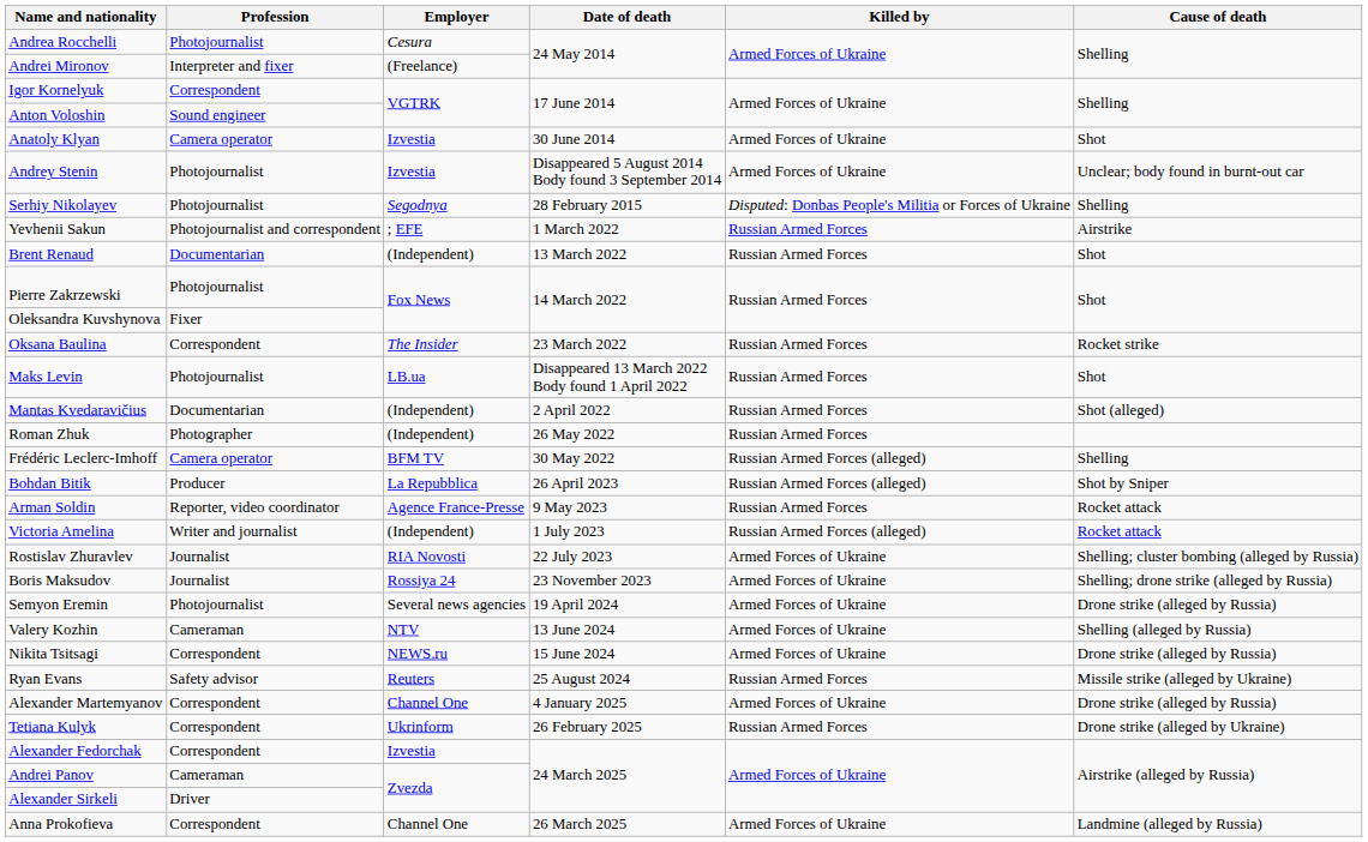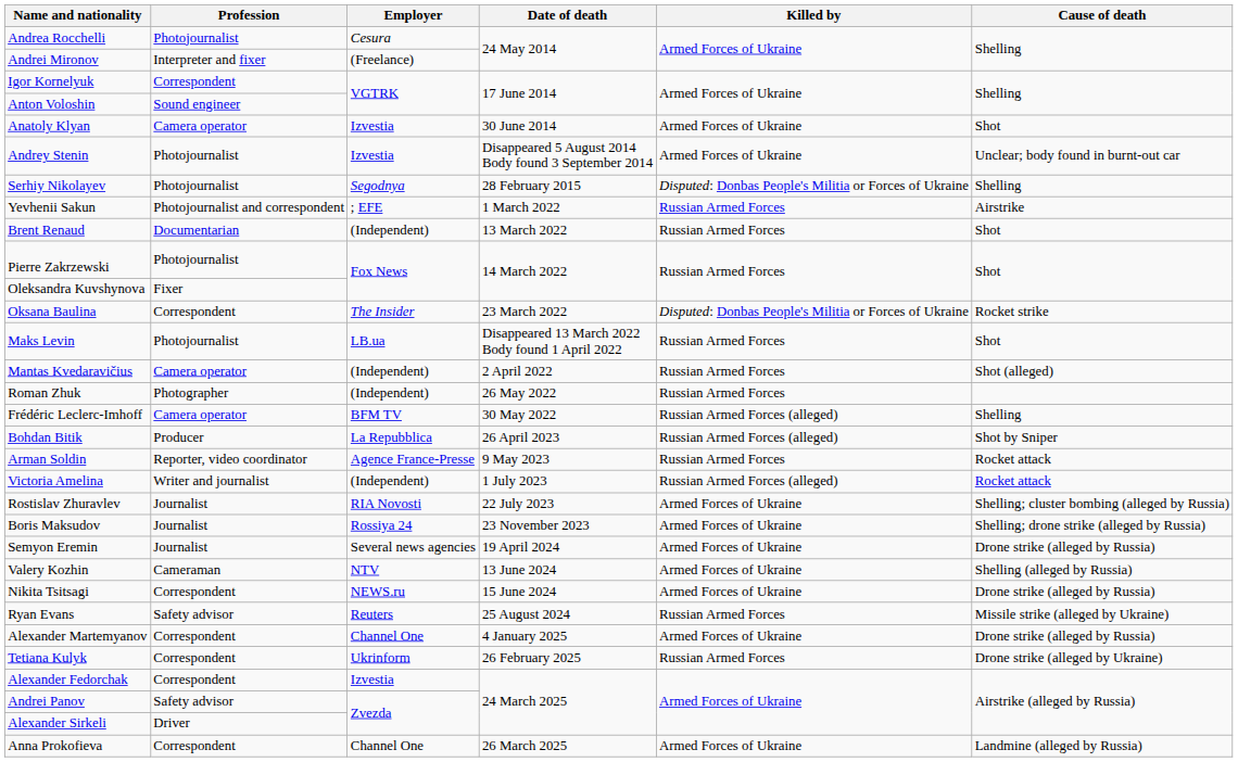 <table class="wikitable" style="margin-left: auto; margin-right: auto; border: none;">
 <tr>
 <th>Name and nationality</th>
 <th>Profession</th>
 <th>Employer</th>
 <th>Date of death</th>
 <th>Killed by</th>
 <th>Cause of death</th>
 </tr>
 <tr>
 <td> <a href='#'>Andrea Rocchelli</a></td>
 <td><a href='#'>Photojournalist</a></td>
 <td><em>Cesura</em></td>
 <td rowspan=2>24 May 2014</td>
 <td rowspan=2> <a href='#'>Armed Forces of Ukraine</a></td>
 <td rowspan=2>Shelling</td>
 </tr>
 <tr>
 <td> <a href='#'>Andrei Mironov</a></td>
 <td>Interpreter and <a href='#'>fixer</a></td>
 <td>(Freelance)</td>
 </tr>
 <tr>
 <td> <a href='#'>Igor Kornelyuk</a></td>
 <td><a href='#'>Correspondent</a></td>
 <td rowspan=2><a href='#'>VGTRK</a></td>
 <td rowspan=2>17 June 2014</td>
 <td rowspan=2> Armed Forces of Ukraine</td>
 <td rowspan=2>Shelling</td>
 </tr>
 <tr>
 <td> <a href='#'>Anton Voloshin</a></td>
 <td><a href='#'>Sound engineer</a></td>
 </tr>
 <tr>
 <td> <a href='#'>Anatoly Klyan</a></td>
 <td><a href='#'>Camera operator</a></td>
 <td><a href='#'>Izvestia</a></td>
 <td>30 June 2014</td>
 <td> Armed Forces of Ukraine</td>
 <td>Shot</td>
 </tr>
 <tr>
 <td> <a href='#'>Andrey Stenin</a></td>
 <td>Photojournalist</td>
 <td><a href='#'>Izvestia</a></td>
 <td>Disappeared 5 August 2014<br>Body found 3 September 2014</td>
 <td> Armed Forces of Ukraine</td>
 <td>Unclear; body found in burnt-out car</td>
 </tr>
 <tr>
 <td> <a href='#'>Serhiy Nikolayev</a></td>
 <td>Photojournalist</td>
 <td><em><a href='#'>Segodnya</a></em></td>
 <td>28 February 2015</td>
 <td><em>Disputed</em>:  <a href='#'>Donbas People's Militia</a> or  Forces of Ukraine</td>
 <td>Shelling</td>
 </tr>
 <tr>
 <td> Yevhenii Sakun</td>
 <td>Photojournalist and correspondent</td>
 <td>; <a href='#'>EFE</a></td>
 <td>1 March 2022</td>
 <td> <a href='#'>Russian Armed Forces</a></td>
 <td>Airstrike</td>
 </tr>
 <tr>
 <td> <a href='#'>Brent Renaud</a></td>
 <td><a href='#'>Documentarian</a></td>
 <td>(Independent)</td>
 <td>13 March 2022</td>
 <td> Russian Armed Forces</td>
 <td>Shot</td>
 </tr>
 <tr>
 <td><br> Pierre Zakrzewski</td>
 <td>Photojournalist</td>
 <td rowspan=2><a href='#'>Fox News</a></td>
 <td rowspan=2>14 March 2022</td>
 <td rowspan=2> Russian Armed Forces</td>
 <td rowspan=2>Shot</td>
 </tr>
 <tr>
 <td> Oleksandra Kuvshynova</td>
 <td>Fixer</td>
 </tr>
 <tr>
 <td> <a href='#'>Oksana Baulina</a></td>
 <td>Correspondent</td>
 <td><em><a href='#'>The Insider</a></em></td>
 <td>23 March 2022</td>
-<td> Russian Armed Forces</td>
+<td><em>Disputed</em>:  <a href='#'>Donbas People's Militia</a> or  Forces of Ukraine</td>
 <td>Rocket strike</td>
 </tr>
 <tr>
 <td> <a href='#'>Maks Levin</a></td>
 <td>Photojournalist</td>
 <td><a href='#'>LB.ua</a></td>
 <td>Disappeared 13 March 2022<br>Body found 1 April 2022</td>
 <td> Russian Armed Forces</td>
 <td>Shot</td>
 </tr>
 <tr>
 <td> <a href='#'>Mantas Kvedaravičius</a></td>
-<td>Documentarian</td>
+<td><a href='#'>Camera operator</a></td>
 <td>(Independent)</td>
 <td>2 April 2022</td>
 <td> Russian Armed Forces</td>
 <td>Shot (alleged)</td>
 </tr>
 <tr>
 <td> Roman Zhuk</td>
 <td>Photographer</td>
 <td>(Independent)</td>
 <td>26 May 2022</td>
 <td> Russian Armed Forces</td>
 <td></td>
 </tr>
 <tr>
 <td> Frédéric Leclerc-Imhoff</td>
 <td><a href='#'>Camera operator</a></td>
 <td><a href='#'>BFM TV</a></td>
 <td>30 May 2022</td>
 <td> Russian Armed Forces (alleged)</td>
 <td>Shelling</td>
 </tr>
 <tr>
 <td> <a href='#'>Bohdan Bitik</a></td>
 <td>Producer</td>
 <td><a href='#'>La Repubblica</a></td>
 <td>26 April 2023</td>
 <td> Russian Armed Forces (alleged)</td>
 <td>Shot by Sniper</td>
 </tr>
 <tr>
 <td> <a href='#'>Arman Soldin</a></td>
 <td>Reporter, video coordinator</td>
 <td><a href='#'>Agence France-Presse</a></td>
 <td>9 May 2023</td>
 <td> Russian Armed Forces</td>
 <td>Rocket attack</td>
 </tr>
 <tr>
 <td> <a href='#'>Victoria Amelina</a></td>
 <td>Writer and journalist</td>
 <td>(Independent)</td>
 <td>1 July 2023</td>
 <td> Russian Armed Forces (alleged)</td>
 <td><a href='#'>Rocket attack</a></td>
 </tr>
 <tr>
 <td> Rostislav Zhuravlev</td>
 <td>Journalist</td>
 <td><a href='#'>RIA Novosti</a></td>
 <td>22 July 2023</td>
 <td> Armed Forces of Ukraine</td>
 <td>Shelling; cluster bombing (alleged by Russia)</td>
 </tr>
 <tr>
 <td> Boris Maksudov</td>
 <td>Journalist</td>
 <td><a href='#'>Rossiya 24</a></td>
 <td>23 November 2023</td>
 <td> Armed Forces of Ukraine</td>
 <td>Shelling; drone strike (alleged by Russia)</td>
 </tr>
 <tr>
 <td> Semyon Eremin</td>
-<td>Photojournalist</td>
+<td>Journalist</td>
 <td>Several news agencies</td>
 <td>19 April 2024</td>
 <td> Armed Forces of Ukraine</td>
 <td>Drone strike (alleged by Russia)</td>
 </tr>
 <tr>
 <td> Valery Kozhin</td>
 <td>Cameraman</td>
 <td><a href='#'>NTV</a></td>
 <td>13 June 2024</td>
 <td> Armed Forces of Ukraine</td>
 <td>Shelling (alleged by Russia)</td>
 </tr>
 <tr>
 <td> Nikita Tsitsagi</td>
 <td>Correspondent</td>
 <td><a href='#'>NEWS.ru</a></td>
 <td>15 June 2024</td>
 <td> Armed Forces of Ukraine</td>
 <td>Drone strike (alleged by Russia)</td>
 </tr>
 <tr>
 <td> Ryan Evans</td>
 <td>Safety advisor</td>
 <td><a href='#'>Reuters</a></td>
 <td>25 August 2024</td>
 <td> Russian Armed Forces</td>
 <td>Missile strike (alleged by Ukraine)</td>
 </tr>
 <tr>
 <td> Alexander Martemyanov</td>
 <td>Correspondent</td>
 <td><a href='#'>Channel One</a></td>
 <td>4 January 2025</td>
 <td> Armed Forces of Ukraine</td>
 <td>Drone strike (alleged by Russia)</td>
 </tr>
 <tr>
 <td> <a href='#'>Tetiana Kulyk</a></td>
 <td>Correspondent</td>
 <td><a href='#'>Ukrinform</a></td>
 <td>26 February 2025</td>
 <td> Russian Armed Forces</td>
 <td>Drone strike (alleged by Ukraine)</td>
 </tr>
 <tr>
 <td> <a href='#'>Alexander Fedorchak</a></td>
 <td>Correspondent</td>
 <td><a href='#'>Izvestia</a></td>
 <td rowspan=3>24 March 2025</td>
 <td rowspan=3> <a href='#'>Armed Forces of Ukraine</a></td>
 <td rowspan=3>Airstrike (alleged by Russia)</td>
 </tr>
 <tr>
 <td> <a href='#'>Andrei Panov</a></td>
-<td>Cameraman</td>
+<td>Safety advisor</td>
 <td rowspan=2><a href='#'>Zvezda</a></td>
 </tr>
 <tr>
 <td> <a href='#'>Alexander Sirkeli</a></td>
 <td>Driver</td>
 </tr>
 <tr>
 <td> Anna Prokofieva</td>
 <td>Correspondent</td>
 <td>Channel One</td>
 <td>26 March 2025</td>
 <td> Armed Forces of Ukraine</td>
 <td>Landmine (alleged by Russia)</td>
 </tr>
 <tr>
 </tr>
 </table>
